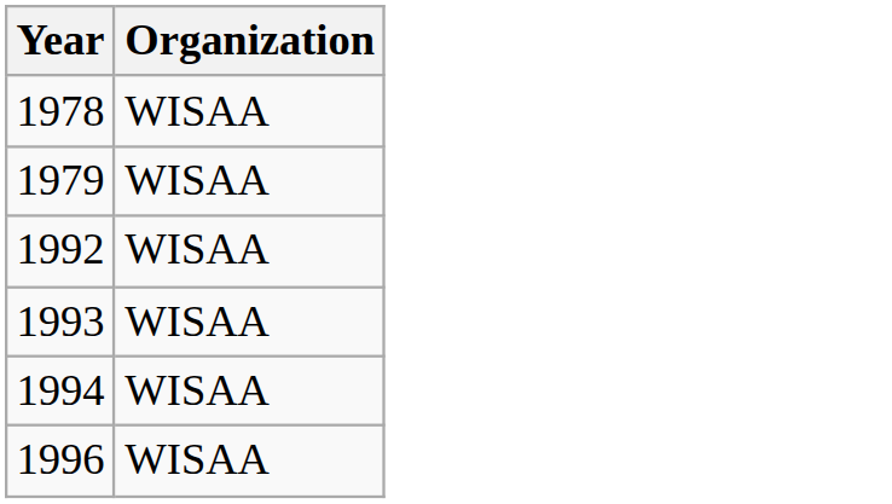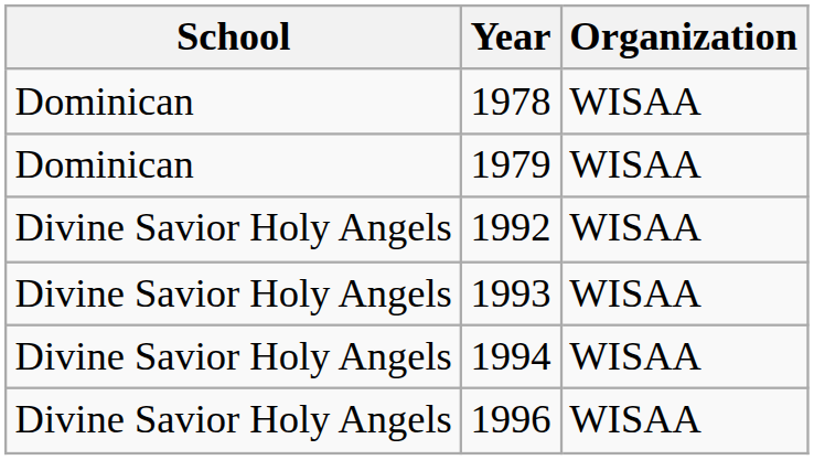 <table class="wikitable">
 <tr>
+<th>School</th>
 <th>Year</th>
 <th>Organization</th>
 </tr>
 <tr>
+<td>Dominican</td>
 <td>1978</td>
 <td>WISAA</td>
 </tr>
 <tr>
+<td>Dominican</td>
 <td>1979</td>
 <td>WISAA</td>
 </tr>
 <tr>
+<td>Divine Savior Holy Angels</td>
 <td>1992</td>
 <td>WISAA</td>
 </tr>
 <tr>
+<td>Divine Savior Holy Angels</td>
 <td>1993</td>
 <td>WISAA</td>
 </tr>
 <tr>
+<td>Divine Savior Holy Angels</td>
 <td>1994</td>
 <td>WISAA</td>
 </tr>
 <tr>
+<td>Divine Savior Holy Angels</td>
 <td>1996</td>
 <td>WISAA</td>
 </tr>
 </table>
